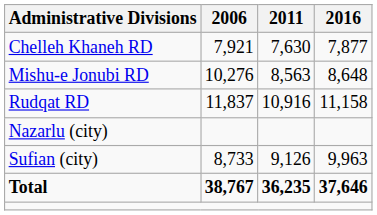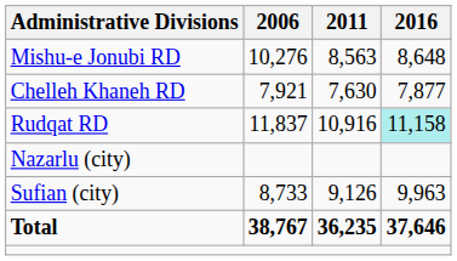 <table class="wikitable">
 <tr>
 <th>Administrative Divisions</th>
 <th>2006</th>
 <th>2011</th>
 <th>2016</th>
 </tr>
 <tr>
+<td><a href='#'>Mishu-e Jonubi RD</a></td>
+<td style="text-align: right;">10,276</td>
+<td style="text-align: right;">8,563</td>
+<td style="text-align: right;">8,648</td>
+</tr>
+<tr>
 <td><a href='#'>Chelleh Khaneh RD</a></td>
 <td style="text-align: right;">7,921</td>
 <td style="text-align: right;">7,630</td>
 <td style="text-align: right;">7,877</td>
 </tr>
 <tr>
-<td><a href='#'>Mishu-e Jonubi RD</a></td>
-<td style="text-align: right;">10,276</td>
-<td style="text-align: right;">8,563</td>
-<td style="text-align: right;">8,648</td>
-</tr>
-<tr>
 <td><a href='#'>Rudqat RD</a></td>
 <td style="text-align: right;">11,837</td>
 <td style="text-align: right;">10,916</td>
-<td style="text-align: right;">11,158</td>
+<td style="background: paleturquoise; text-align: right;">11,158</td>
 </tr>
 <tr>
 <td><a href='#'>Nazarlu</a> (city)</td>
 <td style="text-align: right;"></td>
 <td style="text-align: right;"></td>
 <td style="text-align: right;"></td>
 </tr>
 <tr>
 <td><a href='#'>Sufian</a> (city)</td>
 <td style="text-align: right;">8,733</td>
 <td style="text-align: right;">9,126</td>
 <td style="text-align: right;">9,963</td>
 </tr>
 <tr>
 <td><strong>Total</strong></td>
 <td style="text-align: right;"><strong>38,767</strong></td>
 <td style="text-align: right;"><strong>36,235</strong></td>
 <td style="text-align: right;"><strong>37,646</strong></td>
 </tr>
 <tr>
 <td colspan=4></td>
 </tr>
 </table>
